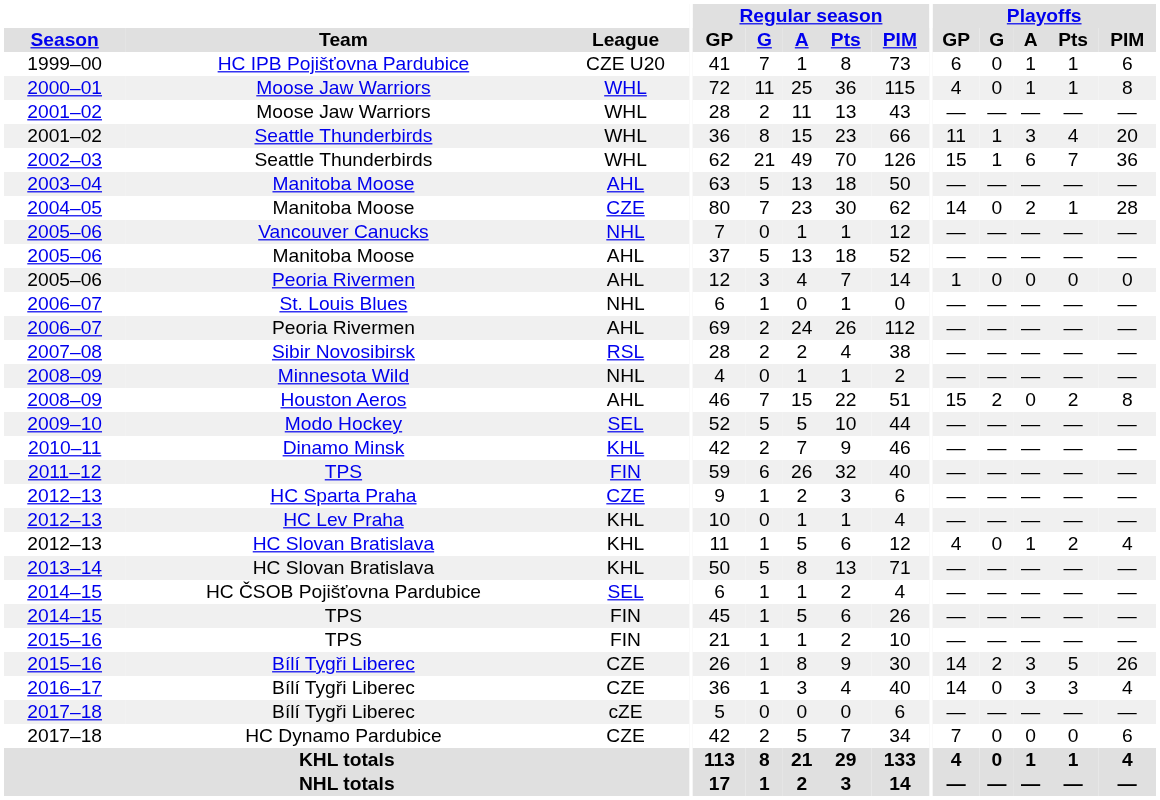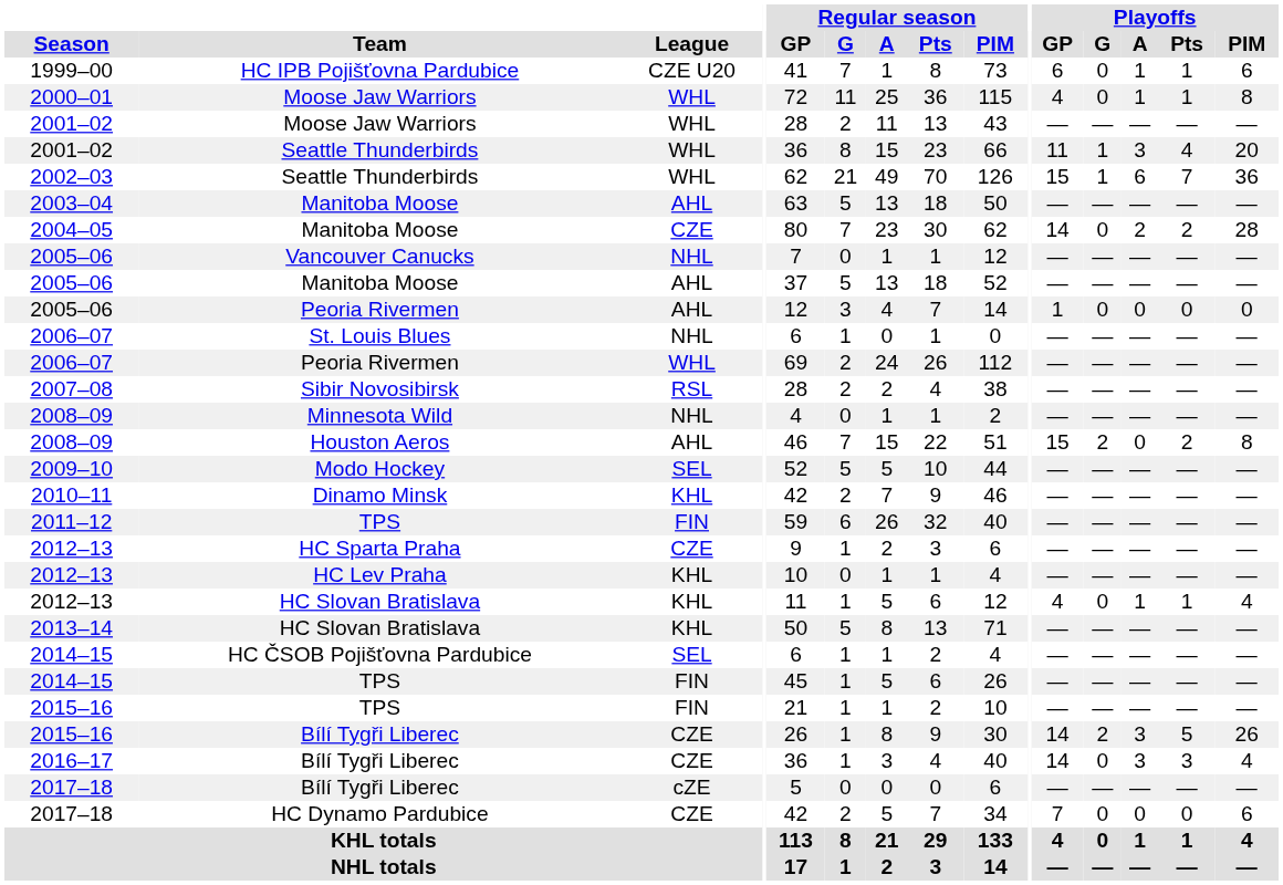 <table border="0" cellpadding="1" cellspacing="0" style="text-align:center; width:60em">
 <tr bgcolor="#e0e0e0">
 <th colspan="3" bgcolor="#ffffff"></th>
 <th rowspan="100" bgcolor="#ffffff"></th>
 <th colspan="5"><a href='#'>Regular season</a></th>
 <th rowspan="100" bgcolor="#ffffff"></th>
 <th colspan="5"><a href='#'>Playoffs</a></th>
 </tr>
 <tr bgcolor="#e0e0e0">
 <th><a href='#'>Season</a></th>
 <th>Team</th>
 <th>League</th>
 <th>GP</th>
 <th><a href='#'>G</a></th>
 <th><a href='#'>A</a></th>
 <th><a href='#'>Pts</a></th>
 <th><a href='#'>PIM</a></th>
 <th>GP</th>
 <th>G</th>
 <th>A</th>
 <th>Pts</th>
 <th>PIM</th>
 </tr>
 <tr>
 <td>1999–00</td>
 <td><a href='#'>HC IPB Pojišťovna Pardubice</a></td>
 <td>CZE U20</td>
 <td>41</td>
 <td>7</td>
 <td>1</td>
 <td>8</td>
 <td>73</td>
 <td>6</td>
 <td>0</td>
 <td>1</td>
 <td>1</td>
 <td>6</td>
 </tr>
 <tr bgcolor="#f0f0f0">
 <td><a href='#'>2000–01</a></td>
 <td><a href='#'>Moose Jaw Warriors</a></td>
 <td><a href='#'>WHL</a></td>
 <td>72</td>
 <td>11</td>
 <td>25</td>
 <td>36</td>
 <td>115</td>
 <td>4</td>
 <td>0</td>
 <td>1</td>
 <td>1</td>
 <td>8</td>
 </tr>
 <tr>
 <td><a href='#'>2001–02</a></td>
 <td>Moose Jaw Warriors</td>
 <td>WHL</td>
 <td>28</td>
 <td>2</td>
 <td>11</td>
 <td>13</td>
 <td>43</td>
 <td>—</td>
 <td>—</td>
 <td>—</td>
 <td>—</td>
 <td>—</td>
 </tr>
 <tr bgcolor="#f0f0f0">
 <td>2001–02</td>
 <td><a href='#'>Seattle Thunderbirds</a></td>
 <td>WHL</td>
 <td>36</td>
 <td>8</td>
 <td>15</td>
 <td>23</td>
 <td>66</td>
 <td>11</td>
 <td>1</td>
 <td>3</td>
 <td>4</td>
 <td>20</td>
 </tr>
 <tr>
 <td><a href='#'>2002–03</a></td>
 <td>Seattle Thunderbirds</td>
 <td>WHL</td>
 <td>62</td>
 <td>21</td>
 <td>49</td>
 <td>70</td>
 <td>126</td>
 <td>15</td>
 <td>1</td>
 <td>6</td>
 <td>7</td>
 <td>36</td>
 </tr>
 <tr bgcolor="#f0f0f0">
 <td><a href='#'>2003–04</a></td>
 <td><a href='#'>Manitoba Moose</a></td>
 <td><a href='#'>AHL</a></td>
 <td>63</td>
 <td>5</td>
 <td>13</td>
 <td>18</td>
 <td>50</td>
 <td>—</td>
 <td>—</td>
 <td>—</td>
 <td>—</td>
 <td>—</td>
 </tr>
 <tr>
 <td><a href='#'>2004–05</a></td>
 <td>Manitoba Moose</td>
 <td><a href='#'>CZE</a></td>
 <td>80</td>
 <td>7</td>
 <td>23</td>
 <td>30</td>
 <td>62</td>
 <td>14</td>
 <td>0</td>
 <td>2</td>
-<td>1</td>
+<td>2</td>
 <td>28</td>
 </tr>
 <tr bgcolor="#f0f0f0">
 <td><a href='#'>2005–06</a></td>
 <td><a href='#'>Vancouver Canucks</a></td>
 <td><a href='#'>NHL</a></td>
 <td>7</td>
 <td>0</td>
 <td>1</td>
 <td>1</td>
 <td>12</td>
 <td>—</td>
 <td>—</td>
 <td>—</td>
 <td>—</td>
 <td>—</td>
 </tr>
 <tr>
 <td><a href='#'>2005–06</a></td>
 <td>Manitoba Moose</td>
 <td>AHL</td>
 <td>37</td>
 <td>5</td>
 <td>13</td>
 <td>18</td>
 <td>52</td>
 <td>—</td>
 <td>—</td>
 <td>—</td>
 <td>—</td>
 <td>—</td>
 </tr>
 <tr bgcolor="#f0f0f0">
 <td>2005–06</td>
 <td><a href='#'>Peoria Rivermen</a></td>
 <td>AHL</td>
 <td>12</td>
 <td>3</td>
 <td>4</td>
 <td>7</td>
 <td>14</td>
 <td>1</td>
 <td>0</td>
 <td>0</td>
 <td>0</td>
 <td>0</td>
 </tr>
 <tr>
 <td><a href='#'>2006–07</a></td>
 <td><a href='#'>St. Louis Blues</a></td>
 <td>NHL</td>
 <td>6</td>
 <td>1</td>
 <td>0</td>
 <td>1</td>
 <td>0</td>
 <td>—</td>
 <td>—</td>
 <td>—</td>
 <td>—</td>
 <td>—</td>
 </tr>
 <tr bgcolor="#f0f0f0">
 <td><a href='#'>2006–07</a></td>
 <td>Peoria Rivermen</td>
-<td>AHL</td>
+<td><a href='#'>WHL</a></td>
 <td>69</td>
 <td>2</td>
 <td>24</td>
 <td>26</td>
 <td>112</td>
 <td>—</td>
 <td>—</td>
 <td>—</td>
 <td>—</td>
 <td>—</td>
 </tr>
 <tr>
 <td><a href='#'>2007–08</a></td>
 <td><a href='#'>Sibir Novosibirsk</a></td>
 <td><a href='#'>RSL</a></td>
 <td>28</td>
 <td>2</td>
 <td>2</td>
 <td>4</td>
 <td>38</td>
 <td>—</td>
 <td>—</td>
 <td>—</td>
 <td>—</td>
 <td>—</td>
 </tr>
 <tr bgcolor="#f0f0f0">
 <td><a href='#'>2008–09</a></td>
 <td><a href='#'>Minnesota Wild</a></td>
 <td>NHL</td>
 <td>4</td>
 <td>0</td>
 <td>1</td>
 <td>1</td>
 <td>2</td>
 <td>—</td>
 <td>—</td>
 <td>—</td>
 <td>—</td>
 <td>—</td>
 </tr>
 <tr>
 <td><a href='#'>2008–09</a></td>
 <td><a href='#'>Houston Aeros</a></td>
 <td>AHL</td>
 <td>46</td>
 <td>7</td>
 <td>15</td>
 <td>22</td>
 <td>51</td>
 <td>15</td>
 <td>2</td>
 <td>0</td>
 <td>2</td>
 <td>8</td>
 </tr>
 <tr bgcolor="#f0f0f0">
 <td><a href='#'>2009–10</a></td>
 <td><a href='#'>Modo Hockey</a></td>
 <td><a href='#'>SEL</a></td>
 <td>52</td>
 <td>5</td>
 <td>5</td>
 <td>10</td>
 <td>44</td>
 <td>—</td>
 <td>—</td>
 <td>—</td>
 <td>—</td>
 <td>—</td>
 </tr>
 <tr>
 <td><a href='#'>2010–11</a></td>
 <td><a href='#'>Dinamo Minsk</a></td>
 <td><a href='#'>KHL</a></td>
 <td>42</td>
 <td>2</td>
 <td>7</td>
 <td>9</td>
 <td>46</td>
 <td>—</td>
 <td>—</td>
 <td>—</td>
 <td>—</td>
 <td>—</td>
 </tr>
 <tr bgcolor="#f0f0f0">
 <td><a href='#'>2011–12</a></td>
 <td><a href='#'>TPS</a></td>
 <td><a href='#'>FIN</a></td>
 <td>59</td>
 <td>6</td>
 <td>26</td>
 <td>32</td>
 <td>40</td>
 <td>—</td>
 <td>—</td>
 <td>—</td>
 <td>—</td>
 <td>—</td>
 </tr>
 <tr>
 <td><a href='#'>2012–13</a></td>
 <td><a href='#'>HC Sparta Praha</a></td>
 <td><a href='#'>CZE</a></td>
 <td>9</td>
 <td>1</td>
 <td>2</td>
 <td>3</td>
 <td>6</td>
 <td>—</td>
 <td>—</td>
 <td>—</td>
 <td>—</td>
 <td>—</td>
 </tr>
 <tr bgcolor="#f0f0f0">
 <td><a href='#'>2012–13</a></td>
 <td><a href='#'>HC Lev Praha</a></td>
 <td>KHL</td>
 <td>10</td>
 <td>0</td>
 <td>1</td>
 <td>1</td>
 <td>4</td>
 <td>—</td>
 <td>—</td>
 <td>—</td>
 <td>—</td>
 <td>—</td>
 </tr>
 <tr>
 <td>2012–13</td>
 <td><a href='#'>HC Slovan Bratislava</a></td>
 <td>KHL</td>
 <td>11</td>
 <td>1</td>
 <td>5</td>
 <td>6</td>
 <td>12</td>
 <td>4</td>
 <td>0</td>
 <td>1</td>
-<td>2</td>
+<td>1</td>
 <td>4</td>
 </tr>
 <tr bgcolor="#f0f0f0">
 <td><a href='#'>2013–14</a></td>
 <td>HC Slovan Bratislava</td>
 <td>KHL</td>
 <td>50</td>
 <td>5</td>
 <td>8</td>
 <td>13</td>
 <td>71</td>
 <td>—</td>
 <td>—</td>
 <td>—</td>
 <td>—</td>
 <td>—</td>
 </tr>
 <tr>
 <td><a href='#'>2014–15</a></td>
 <td>HC ČSOB Pojišťovna Pardubice</td>
 <td><a href='#'>SEL</a></td>
 <td>6</td>
 <td>1</td>
 <td>1</td>
 <td>2</td>
 <td>4</td>
 <td>—</td>
 <td>—</td>
 <td>—</td>
 <td>—</td>
 <td>—</td>
 </tr>
 <tr bgcolor="#f0f0f0">
 <td><a href='#'>2014–15</a></td>
 <td>TPS</td>
 <td>FIN</td>
 <td>45</td>
 <td>1</td>
 <td>5</td>
 <td>6</td>
 <td>26</td>
 <td>—</td>
 <td>—</td>
 <td>—</td>
 <td>—</td>
 <td>—</td>
 </tr>
 <tr>
 <td><a href='#'>2015–16</a></td>
 <td>TPS</td>
 <td>FIN</td>
 <td>21</td>
 <td>1</td>
 <td>1</td>
 <td>2</td>
 <td>10</td>
 <td>—</td>
 <td>—</td>
 <td>—</td>
 <td>—</td>
 <td>—</td>
 </tr>
 <tr bgcolor="#f0f0f0">
 <td><a href='#'>2015–16</a></td>
 <td><a href='#'>Bílí Tygři Liberec</a></td>
 <td>CZE</td>
 <td>26</td>
 <td>1</td>
 <td>8</td>
 <td>9</td>
 <td>30</td>
 <td>14</td>
 <td>2</td>
 <td>3</td>
 <td>5</td>
 <td>26</td>
 </tr>
 <tr>
 <td><a href='#'>2016–17</a></td>
 <td>Bílí Tygři Liberec</td>
 <td>CZE</td>
 <td>36</td>
 <td>1</td>
 <td>3</td>
 <td>4</td>
 <td>40</td>
 <td>14</td>
 <td>0</td>
 <td>3</td>
 <td>3</td>
 <td>4</td>
 </tr>
 <tr bgcolor="#f0f0f0">
 <td><a href='#'>2017–18</a></td>
 <td>Bílí Tygři Liberec</td>
 <td>cZE</td>
 <td>5</td>
 <td>0</td>
 <td>0</td>
 <td>0</td>
 <td>6</td>
 <td>—</td>
 <td>—</td>
 <td>—</td>
 <td>—</td>
 <td>—</td>
 </tr>
 <tr>
 <td>2017–18</td>
 <td>HC Dynamo Pardubice</td>
 <td>CZE</td>
 <td>42</td>
 <td>2</td>
 <td>5</td>
 <td>7</td>
 <td>34</td>
 <td>7</td>
 <td>0</td>
 <td>0</td>
 <td>0</td>
 <td>6</td>
 </tr>
 <tr bgcolor="#e0e0e0">
 <th colspan="3">KHL totals</th>
 <th>113</th>
 <th>8</th>
 <th>21</th>
 <th>29</th>
 <th>133</th>
 <th>4</th>
 <th>0</th>
 <th>1</th>
 <th>1</th>
 <th>4</th>
 </tr>
 <tr bgcolor="#e0e0e0">
 <th colspan="3">NHL totals</th>
 <th>17</th>
 <th>1</th>
 <th>2</th>
 <th>3</th>
 <th>14</th>
 <th>—</th>
 <th>—</th>
 <th>—</th>
 <th>—</th>
 <th>—</th>
 </tr>
 </table>
